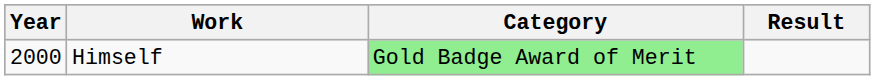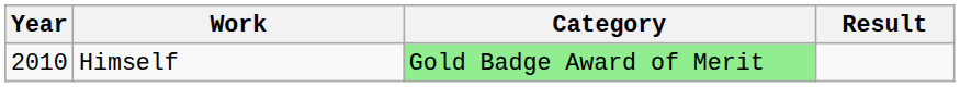 <table class="wikitable">
 <tr>
 <th width="30">Year</th>
 <th width="175">Work</th>
 <th width="220">Category</th>
 <th width="70">Result</th>
 </tr>
 <tr>
-<td>2000</td>
+<td>2010</td>
 <td>Himself</td>
 <td style="background: lightgreen;">Gold Badge Award of Merit</td>
 <td></td>
 </tr>
 </table>
